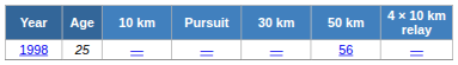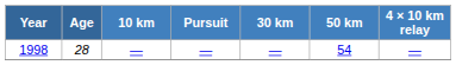 <table class="wikitable" style="font-size:95%; text-align:center; border:grey solid 1px; border-collapse:collapse; background:#ffffff;">
 <tr>
 <th style="background-color:#369; color:white; width:60px;"> Year </th>
 <th style="background-color:#369; color:white; width:40px;"> Age </th>
 <th style="background-color:#4180be; color:white; width:75px;"> 10 km </th>
 <th style="background-color:#4180be; color:white; width:75px;"> Pursuit </th>
 <th style="background-color:#4180be; color:white; width:75px;"> 30 km </th>
 <th style="background-color:#4180be; color:white; width:75px;"> 50 km </th>
 <th style="background-color:#4180be; color:white; width:75px;"> 4 × 10 km <br> relay </th>
 </tr>
 <tr>
 <td><a href='#'>1998</a></td>
-<td><em>25</em></td>
+<td><em>28</em></td>
 <td><a href='#'>—</a></td>
 <td><a href='#'>—</a></td>
 <td><a href='#'>—</a></td>
-<td><a href='#'>56</a></td>
+<td><a href='#'>54</a></td>
 <td><a href='#'>—</a></td>
 </tr>
 <tr>
 </tr>
 </table>
